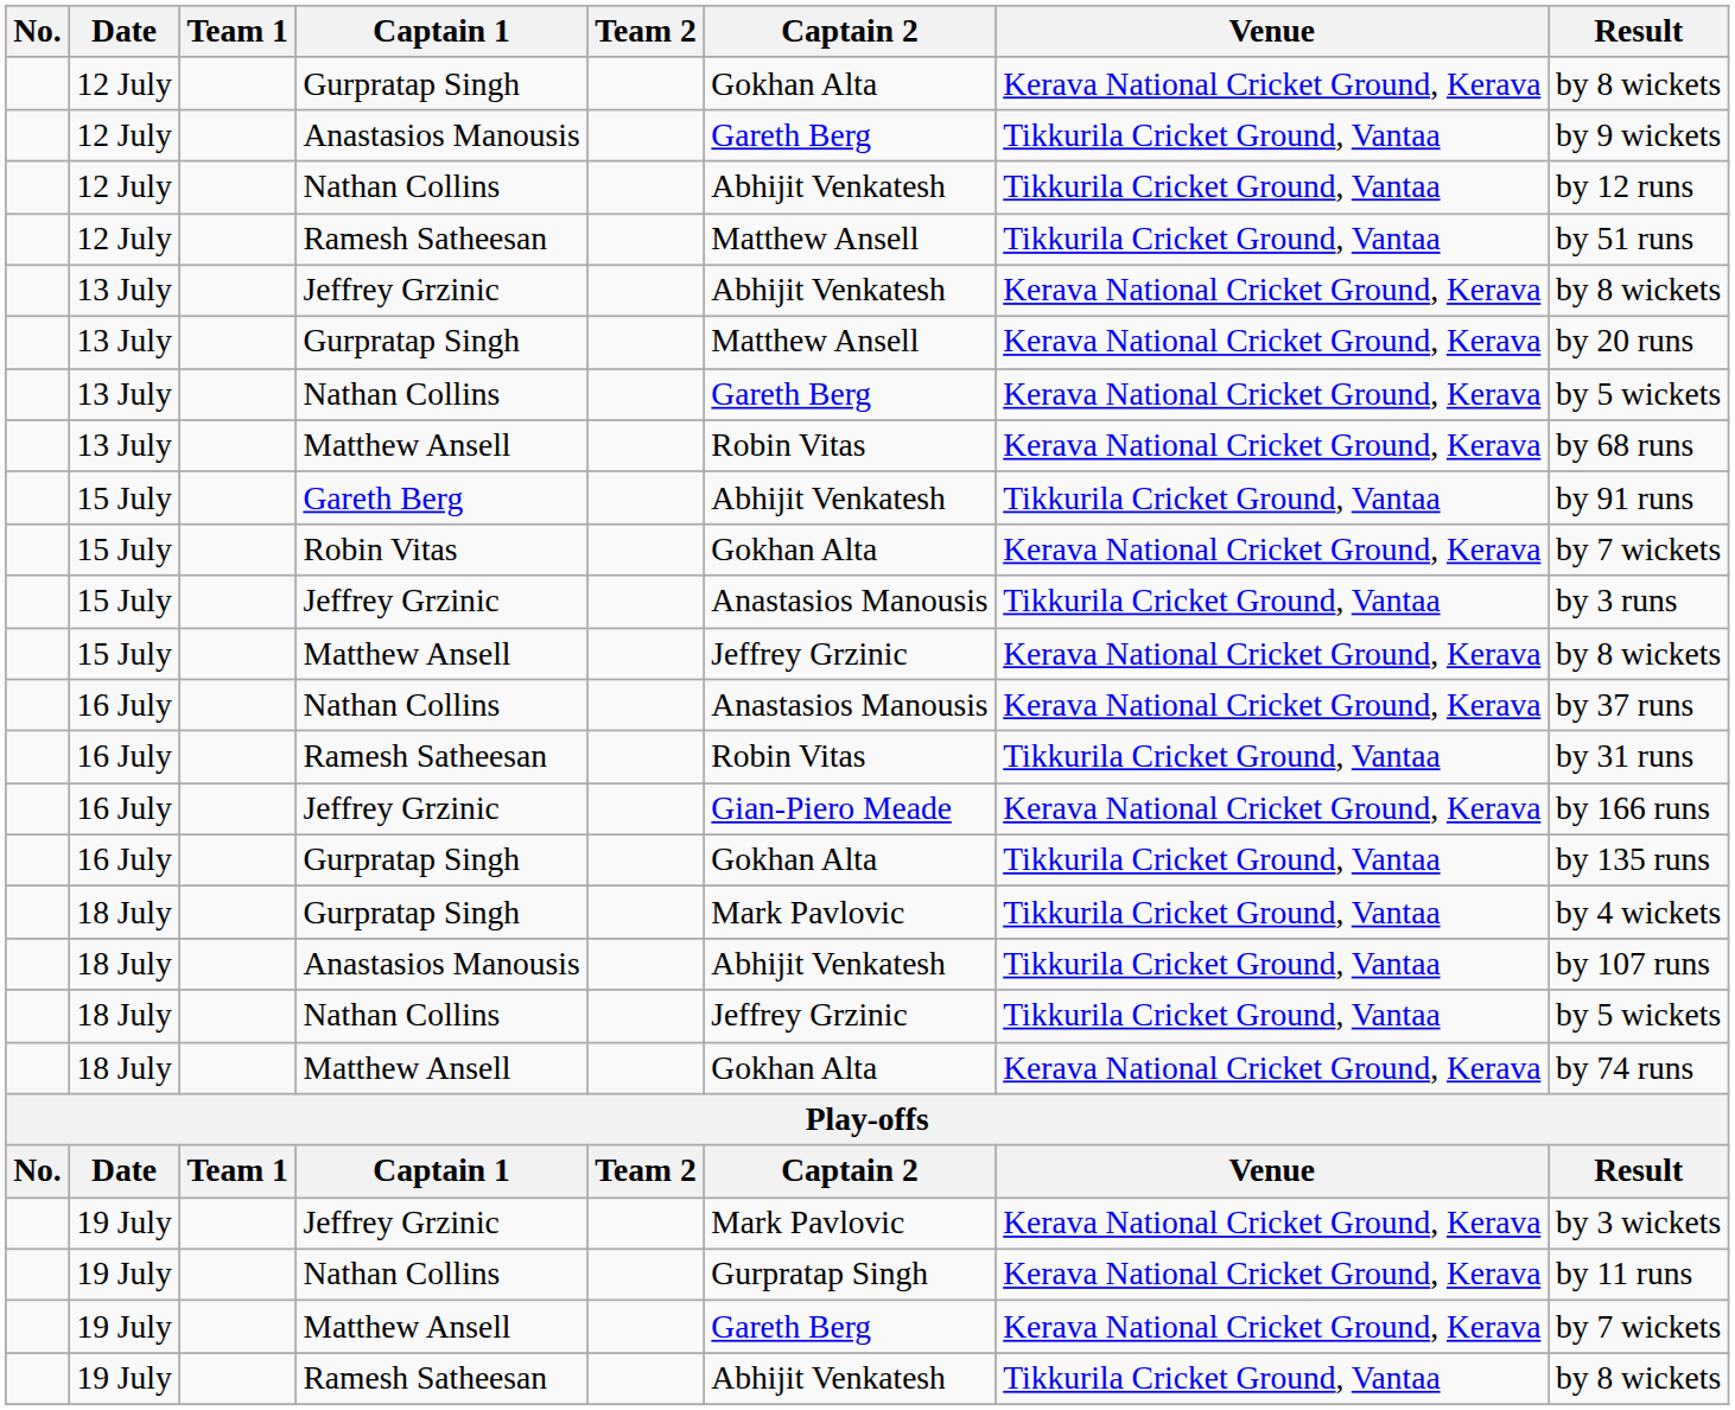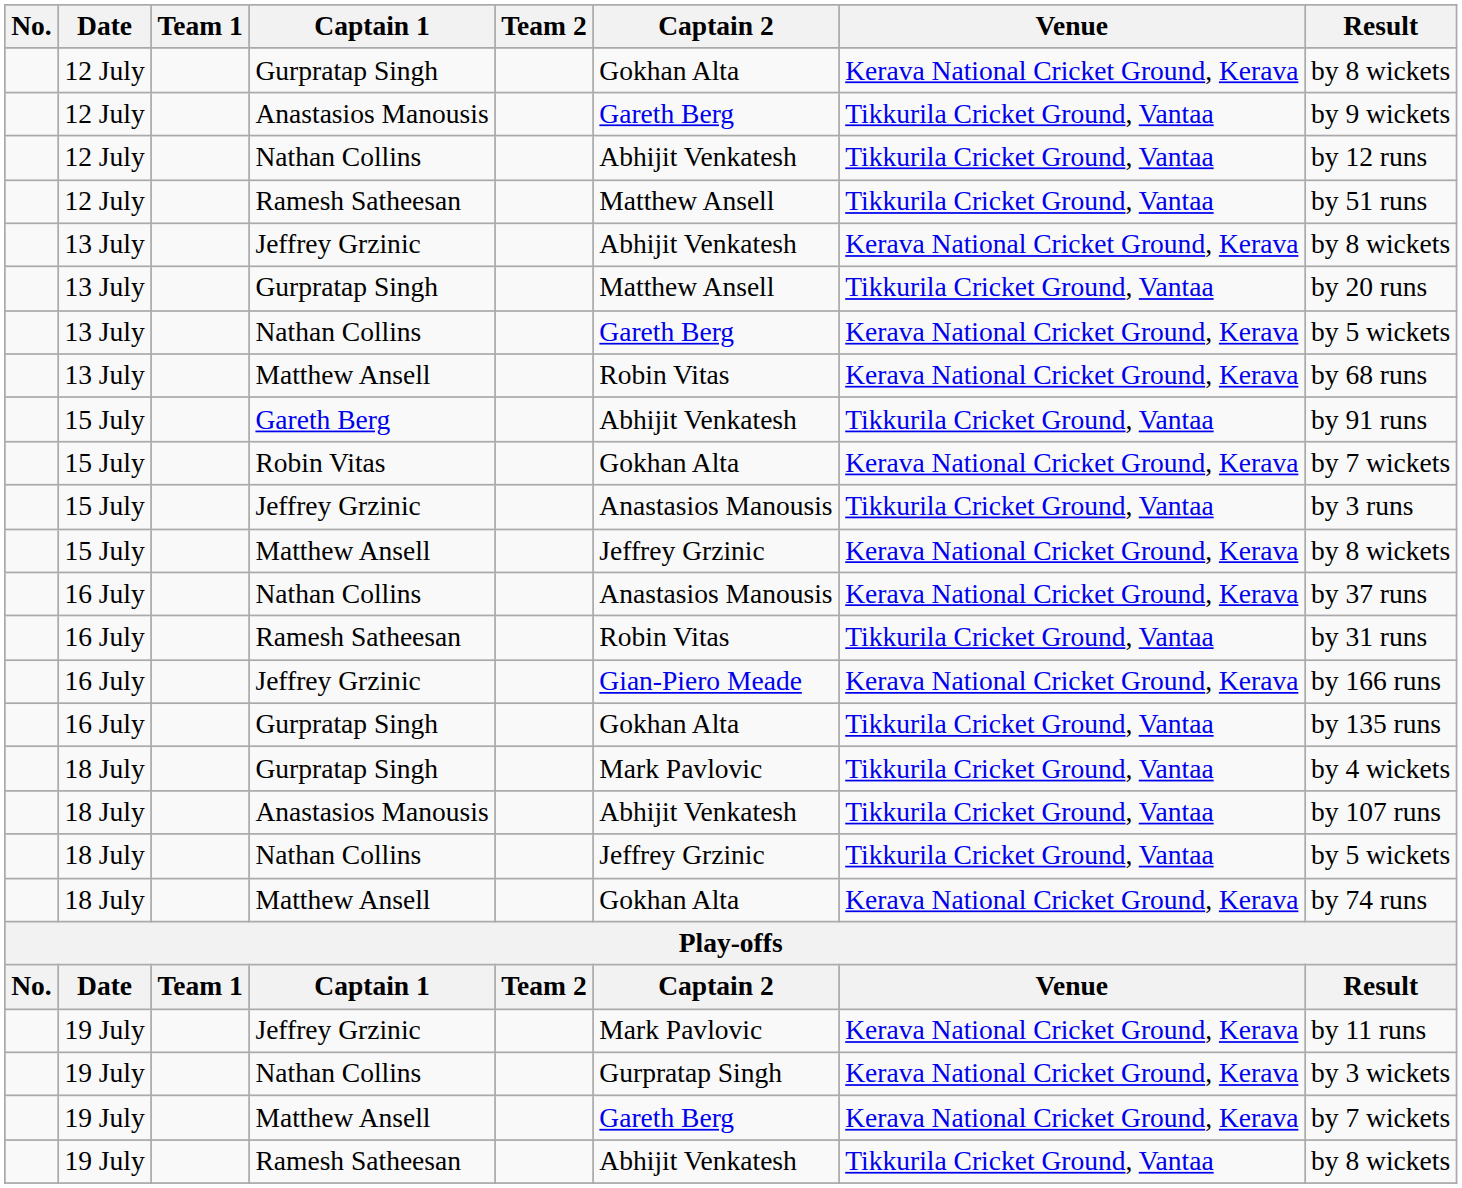 <table class="wikitable">
 <tr>
 <th>No.</th>
 <th>Date</th>
 <th>Team 1</th>
 <th>Captain 1</th>
 <th>Team 2</th>
 <th>Captain 2</th>
 <th>Venue</th>
 <th>Result</th>
 </tr>
 <tr>
 <td></td>
 <td>12 July</td>
 <td></td>
 <td>Gurpratap Singh</td>
 <td></td>
 <td>Gokhan Alta</td>
 <td><a href='#'>Kerava National Cricket Ground</a>, <a href='#'>Kerava</a></td>
 <td> by 8 wickets</td>
 </tr>
 <tr>
 <td></td>
 <td>12 July</td>
 <td></td>
 <td>Anastasios Manousis</td>
 <td></td>
 <td><a href='#'>Gareth Berg</a></td>
 <td><a href='#'>Tikkurila Cricket Ground</a>, <a href='#'>Vantaa</a></td>
 <td> by 9 wickets</td>
 </tr>
 <tr>
 <td></td>
 <td>12 July</td>
 <td></td>
 <td>Nathan Collins</td>
 <td></td>
 <td>Abhijit Venkatesh</td>
 <td><a href='#'>Tikkurila Cricket Ground</a>, <a href='#'>Vantaa</a></td>
 <td> by 12 runs</td>
 </tr>
 <tr>
 <td></td>
 <td>12 July</td>
 <td></td>
 <td>Ramesh Satheesan</td>
 <td></td>
 <td>Matthew Ansell</td>
 <td><a href='#'>Tikkurila Cricket Ground</a>, <a href='#'>Vantaa</a></td>
 <td> by 51 runs</td>
 </tr>
 <tr>
 <td></td>
 <td>13 July</td>
 <td></td>
 <td>Jeffrey Grzinic</td>
 <td></td>
 <td>Abhijit Venkatesh</td>
 <td><a href='#'>Kerava National Cricket Ground</a>, <a href='#'>Kerava</a></td>
 <td> by 8 wickets</td>
 </tr>
 <tr>
 <td></td>
 <td>13 July</td>
 <td></td>
 <td>Gurpratap Singh</td>
 <td></td>
 <td>Matthew Ansell</td>
-<td><a href='#'>Kerava National Cricket Ground</a>, <a href='#'>Kerava</a></td>
+<td><a href='#'>Tikkurila Cricket Ground</a>, <a href='#'>Vantaa</a></td>
 <td> by 20 runs</td>
 </tr>
 <tr>
 <td></td>
 <td>13 July</td>
 <td></td>
 <td>Nathan Collins</td>
 <td></td>
 <td><a href='#'>Gareth Berg</a></td>
 <td><a href='#'>Kerava National Cricket Ground</a>, <a href='#'>Kerava</a></td>
 <td> by 5 wickets</td>
 </tr>
 <tr>
 <td></td>
 <td>13 July</td>
 <td></td>
 <td>Matthew Ansell</td>
 <td></td>
 <td>Robin Vitas</td>
 <td><a href='#'>Kerava National Cricket Ground</a>, <a href='#'>Kerava</a></td>
 <td> by 68 runs</td>
 </tr>
 <tr>
 <td></td>
 <td>15 July</td>
 <td></td>
 <td><a href='#'>Gareth Berg</a></td>
 <td></td>
 <td>Abhijit Venkatesh</td>
 <td><a href='#'>Tikkurila Cricket Ground</a>, <a href='#'>Vantaa</a></td>
 <td> by 91 runs</td>
 </tr>
 <tr>
 <td></td>
 <td>15 July</td>
 <td></td>
 <td>Robin Vitas</td>
 <td></td>
 <td>Gokhan Alta</td>
 <td><a href='#'>Kerava National Cricket Ground</a>, <a href='#'>Kerava</a></td>
 <td> by 7 wickets</td>
 </tr>
 <tr>
 <td></td>
 <td>15 July</td>
 <td></td>
 <td>Jeffrey Grzinic</td>
 <td></td>
 <td>Anastasios Manousis</td>
 <td><a href='#'>Tikkurila Cricket Ground</a>, <a href='#'>Vantaa</a></td>
 <td> by 3 runs</td>
 </tr>
 <tr>
 <td></td>
 <td>15 July</td>
 <td></td>
 <td>Matthew Ansell</td>
 <td></td>
 <td>Jeffrey Grzinic</td>
 <td><a href='#'>Kerava National Cricket Ground</a>, <a href='#'>Kerava</a></td>
 <td> by 8 wickets</td>
 </tr>
 <tr>
 <td></td>
 <td>16 July</td>
 <td></td>
 <td>Nathan Collins</td>
 <td></td>
 <td>Anastasios Manousis</td>
 <td><a href='#'>Kerava National Cricket Ground</a>, <a href='#'>Kerava</a></td>
 <td> by 37 runs</td>
 </tr>
 <tr>
 <td></td>
 <td>16 July</td>
 <td></td>
 <td>Ramesh Satheesan</td>
 <td></td>
 <td>Robin Vitas</td>
 <td><a href='#'>Tikkurila Cricket Ground</a>, <a href='#'>Vantaa</a></td>
 <td> by 31 runs</td>
 </tr>
 <tr>
 <td></td>
 <td>16 July</td>
 <td></td>
 <td>Jeffrey Grzinic</td>
 <td></td>
 <td><a href='#'>Gian-Piero Meade</a></td>
 <td><a href='#'>Kerava National Cricket Ground</a>, <a href='#'>Kerava</a></td>
 <td> by 166 runs</td>
 </tr>
 <tr>
 <td></td>
 <td>16 July</td>
 <td></td>
 <td>Gurpratap Singh</td>
 <td></td>
 <td>Gokhan Alta</td>
 <td><a href='#'>Tikkurila Cricket Ground</a>, <a href='#'>Vantaa</a></td>
 <td> by 135 runs</td>
 </tr>
 <tr>
 <td></td>
 <td>18 July</td>
 <td></td>
 <td>Gurpratap Singh</td>
 <td></td>
 <td>Mark Pavlovic</td>
 <td><a href='#'>Tikkurila Cricket Ground</a>, <a href='#'>Vantaa</a></td>
 <td> by 4 wickets</td>
 </tr>
 <tr>
 <td></td>
 <td>18 July</td>
 <td></td>
 <td>Anastasios Manousis</td>
 <td></td>
 <td>Abhijit Venkatesh</td>
 <td><a href='#'>Tikkurila Cricket Ground</a>, <a href='#'>Vantaa</a></td>
 <td> by 107 runs</td>
 </tr>
 <tr>
 <td></td>
 <td>18 July</td>
 <td></td>
 <td>Nathan Collins</td>
 <td></td>
 <td>Jeffrey Grzinic</td>
 <td><a href='#'>Tikkurila Cricket Ground</a>, <a href='#'>Vantaa</a></td>
 <td> by 5 wickets</td>
 </tr>
 <tr>
 <td></td>
 <td>18 July</td>
 <td></td>
 <td>Matthew Ansell</td>
 <td></td>
 <td>Gokhan Alta</td>
 <td><a href='#'>Kerava National Cricket Ground</a>, <a href='#'>Kerava</a></td>
 <td> by 74 runs</td>
 </tr>
 <tr>
 <th colspan="9">Play-offs</th>
 </tr>
 <tr>
 <th>No.</th>
 <th>Date</th>
 <th>Team 1</th>
 <th>Captain 1</th>
 <th>Team 2</th>
 <th>Captain 2</th>
 <th>Venue</th>
 <th>Result</th>
 </tr>
 <tr>
 <td></td>
 <td>19 July</td>
 <td></td>
 <td>Jeffrey Grzinic</td>
 <td></td>
 <td>Mark Pavlovic</td>
 <td><a href='#'>Kerava National Cricket Ground</a>, <a href='#'>Kerava</a></td>
-<td> by 3 wickets</td>
+<td> by 11 runs</td>
 </tr>
 <tr>
 <td></td>
 <td>19 July</td>
 <td></td>
 <td>Nathan Collins</td>
 <td></td>
 <td>Gurpratap Singh</td>
 <td><a href='#'>Kerava National Cricket Ground</a>, <a href='#'>Kerava</a></td>
-<td> by 11 runs</td>
+<td> by 3 wickets</td>
 </tr>
 <tr>
 <td></td>
 <td>19 July</td>
 <td></td>
 <td>Matthew Ansell</td>
 <td></td>
 <td><a href='#'>Gareth Berg</a></td>
 <td><a href='#'>Kerava National Cricket Ground</a>, <a href='#'>Kerava</a></td>
 <td> by 7 wickets</td>
 </tr>
 <tr>
 <td></td>
 <td>19 July</td>
 <td></td>
 <td>Ramesh Satheesan</td>
 <td></td>
 <td>Abhijit Venkatesh</td>
 <td><a href='#'>Tikkurila Cricket Ground</a>, <a href='#'>Vantaa</a></td>
 <td> by 8 wickets</td>
 </tr>
 </table>
